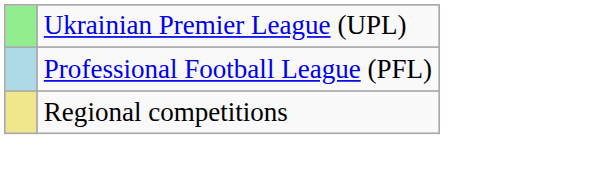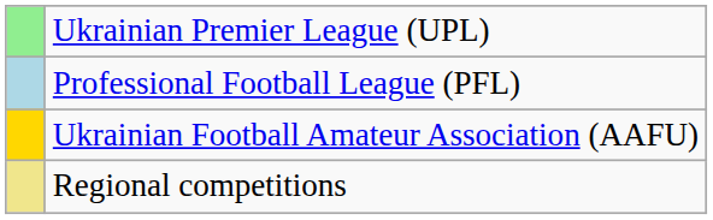 <table class="wikitable">
 <tr>
 <td width=12px bgcolor=lightgreen></td>
 <td><a href='#'>Ukrainian Premier League</a> (UPL)</td>
 </tr>
 <tr>
 <td width=12px bgcolor=lightblue></td>
 <td><a href='#'>Professional Football League</a> (PFL)</td>
 </tr>
 <tr>
+<td width=12px bgcolor=gold></td>
+<td><a href='#'>Ukrainian Football Amateur Association</a> (AAFU)</td>
+</tr>
+<tr>
 <td width=12px bgcolor=khaki></td>
 <td>Regional competitions</td>
 </tr>
 </table>
